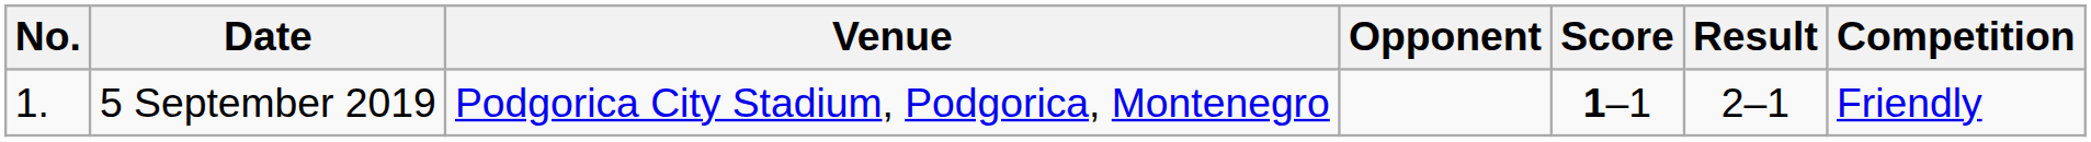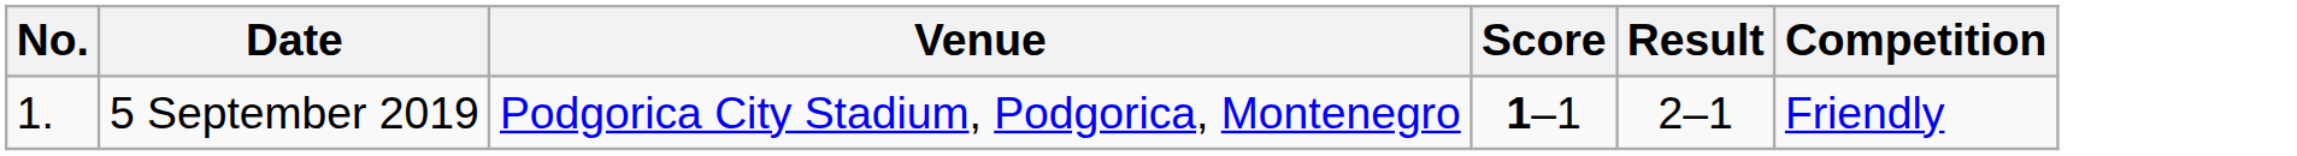 <table class="wikitable" style="font-size:100%;">
 <tr>
 <th>No.</th>
 <th>Date</th>
 <th>Venue</th>
-<th>Opponent</th>
 <th>Score</th>
 <th>Result</th>
 <th>Competition</th>
 </tr>
 <tr>
 <td>1.</td>
 <td>5 September 2019</td>
 <td><a href='#'>Podgorica City Stadium</a>, <a href='#'>Podgorica</a>, <a href='#'>Montenegro</a></td>
-<td></td>
 <td align=center><strong>1</strong>–1</td>
 <td align=center>2–1</td>
 <td><a href='#'>Friendly</a></td>
 </tr>
 </table>
